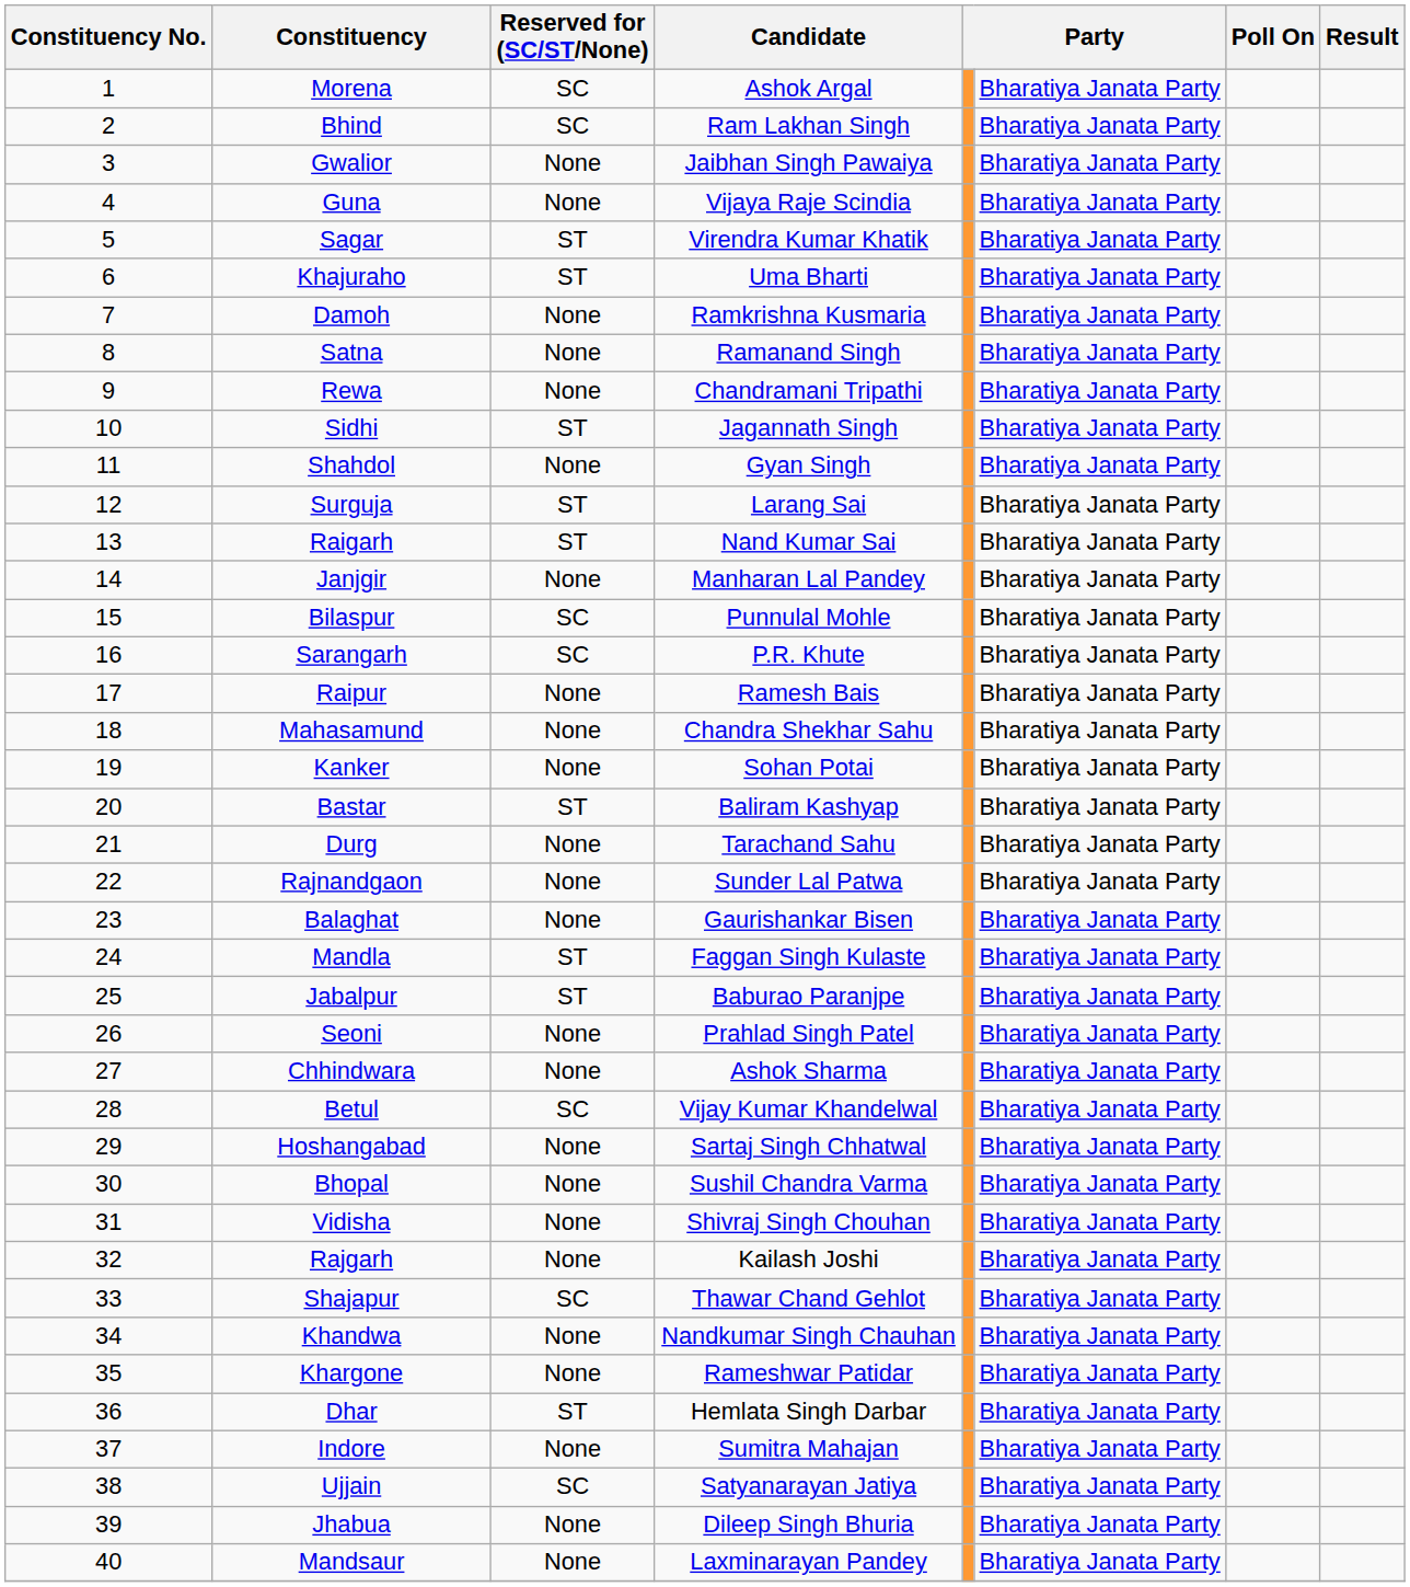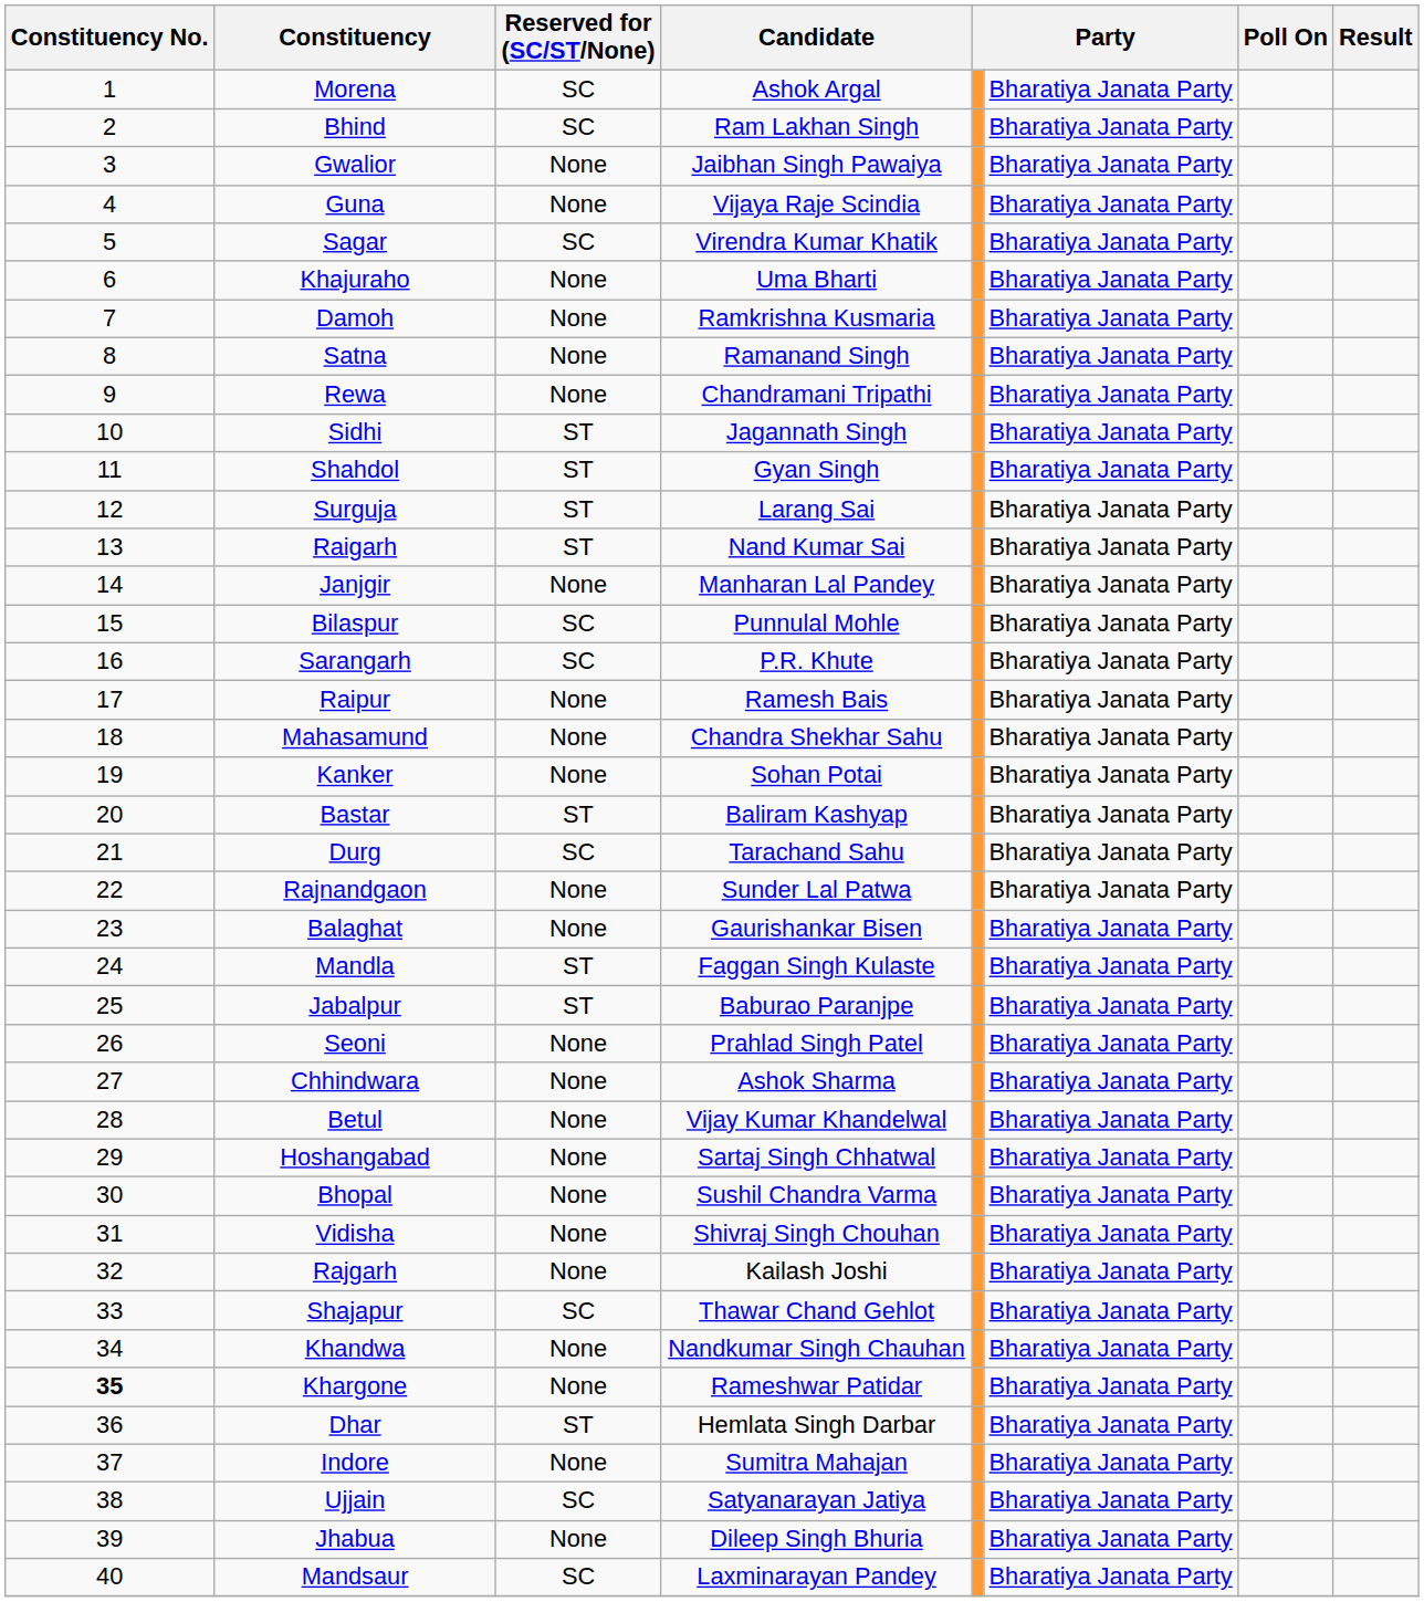 <table class="wikitable sortable" style="text-align:center">
 <tr>
 <th>Constituency No.</th>
 <th style="width:180px;">Constituency</th>
 <th>Reserved for<br>(<a href='#'>SC/ST</a>/None)</th>
 <th style="width:200px;">Candidate</th>
 <th colspan="2">Party</th>
 <th>Poll On</th>
 <th>Result</th>
 </tr>
 <tr>
 <td>1</td>
 <td><a href='#'>Morena</a></td>
 <td>SC</td>
 <td><a href='#'>Ashok Argal</a></td>
 <td bgcolor=#FF9933></td>
 <td><a href='#'>Bharatiya Janata Party</a></td>
 <td></td>
 <td></td>
 </tr>
 <tr>
 <td>2</td>
 <td><a href='#'>Bhind</a></td>
 <td>SC</td>
 <td><a href='#'>Ram Lakhan Singh</a></td>
 <td bgcolor=#FF9933></td>
 <td><a href='#'>Bharatiya Janata Party</a></td>
 <td></td>
 <td></td>
 </tr>
 <tr>
 <td>3</td>
 <td><a href='#'>Gwalior</a></td>
 <td>None</td>
 <td><a href='#'>Jaibhan Singh Pawaiya</a></td>
 <td bgcolor=#FF9933></td>
 <td><a href='#'>Bharatiya Janata Party</a></td>
 <td></td>
 <td></td>
 </tr>
 <tr>
 <td>4</td>
 <td><a href='#'>Guna</a></td>
 <td>None</td>
 <td><a href='#'>Vijaya Raje Scindia</a></td>
 <td bgcolor=#FF9933></td>
 <td><a href='#'>Bharatiya Janata Party</a></td>
 <td></td>
 <td></td>
 </tr>
 <tr>
 <td>5</td>
 <td><a href='#'>Sagar</a></td>
-<td>ST</td>
+<td>SC</td>
 <td><a href='#'>Virendra Kumar Khatik</a></td>
 <td bgcolor=#FF9933></td>
 <td><a href='#'>Bharatiya Janata Party</a></td>
 <td></td>
 <td></td>
 </tr>
 <tr>
 <td>6</td>
 <td><a href='#'>Khajuraho</a></td>
-<td>ST</td>
+<td>None</td>
 <td><a href='#'>Uma Bharti</a></td>
 <td bgcolor=#FF9933></td>
 <td><a href='#'>Bharatiya Janata Party</a></td>
 <td></td>
 <td></td>
 </tr>
 <tr>
 <td>7</td>
 <td><a href='#'>Damoh</a></td>
 <td>None</td>
 <td><a href='#'>Ramkrishna Kusmaria</a></td>
 <td bgcolor=#FF9933></td>
 <td><a href='#'>Bharatiya Janata Party</a></td>
 <td></td>
 <td></td>
 </tr>
 <tr>
 <td>8</td>
 <td><a href='#'>Satna</a></td>
 <td>None</td>
 <td><a href='#'>Ramanand Singh</a></td>
 <td bgcolor=#FF9933></td>
 <td><a href='#'>Bharatiya Janata Party</a></td>
 <td></td>
 <td></td>
 </tr>
 <tr>
 <td>9</td>
 <td><a href='#'>Rewa</a></td>
 <td>None</td>
 <td><a href='#'>Chandramani Tripathi</a></td>
 <td bgcolor=#FF9933></td>
 <td><a href='#'>Bharatiya Janata Party</a></td>
 <td></td>
 <td></td>
 </tr>
 <tr>
 <td>10</td>
 <td><a href='#'>Sidhi</a></td>
 <td>ST</td>
 <td><a href='#'>Jagannath Singh</a></td>
 <td bgcolor=#FF9933></td>
 <td><a href='#'>Bharatiya Janata Party</a></td>
 <td></td>
 <td></td>
 </tr>
 <tr>
 <td>11</td>
 <td><a href='#'>Shahdol</a></td>
-<td>None</td>
+<td>ST</td>
 <td><a href='#'>Gyan Singh</a></td>
 <td bgcolor=#FF9933></td>
 <td><a href='#'>Bharatiya Janata Party</a></td>
 <td></td>
 <td></td>
 </tr>
 <tr>
 <td>12</td>
 <td><a href='#'>Surguja</a></td>
 <td>ST</td>
 <td><a href='#'>Larang Sai</a></td>
 <td bgcolor=#FF9933></td>
 <td>Bharatiya Janata Party</td>
 <td></td>
 <td></td>
 </tr>
 <tr>
 <td>13</td>
 <td><a href='#'>Raigarh</a></td>
 <td>ST</td>
 <td><a href='#'>Nand Kumar Sai</a></td>
 <td bgcolor=#FF9933></td>
 <td>Bharatiya Janata Party</td>
 <td></td>
 <td></td>
 </tr>
 <tr>
 <td>14</td>
 <td><a href='#'>Janjgir</a></td>
 <td>None</td>
 <td><a href='#'>Manharan Lal Pandey</a></td>
 <td bgcolor=#FF9933></td>
 <td>Bharatiya Janata Party</td>
 <td></td>
 <td></td>
 </tr>
 <tr>
 <td>15</td>
 <td><a href='#'>Bilaspur</a></td>
 <td>SC</td>
 <td><a href='#'>Punnulal Mohle</a></td>
 <td bgcolor=#FF9933></td>
 <td>Bharatiya Janata Party</td>
 <td></td>
 <td></td>
 </tr>
 <tr>
 <td>16</td>
 <td><a href='#'>Sarangarh</a></td>
 <td>SC</td>
 <td><a href='#'>P.R. Khute</a></td>
 <td bgcolor=#FF9933></td>
 <td>Bharatiya Janata Party</td>
 <td></td>
 <td></td>
 </tr>
 <tr>
 <td>17</td>
 <td><a href='#'>Raipur</a></td>
 <td>None</td>
 <td><a href='#'>Ramesh Bais</a></td>
 <td bgcolor=#FF9933></td>
 <td>Bharatiya Janata Party</td>
 <td></td>
 <td></td>
 </tr>
 <tr>
 <td>18</td>
 <td><a href='#'>Mahasamund</a></td>
 <td>None</td>
 <td><a href='#'>Chandra Shekhar Sahu</a></td>
 <td bgcolor=#FF9933></td>
 <td>Bharatiya Janata Party</td>
 <td></td>
 <td></td>
 </tr>
 <tr>
 <td>19</td>
 <td><a href='#'>Kanker</a></td>
 <td>None</td>
 <td><a href='#'>Sohan Potai</a></td>
 <td bgcolor=#FF9933></td>
 <td>Bharatiya Janata Party</td>
 <td></td>
 <td></td>
 </tr>
 <tr>
 <td>20</td>
 <td><a href='#'>Bastar</a></td>
 <td>ST</td>
 <td><a href='#'>Baliram Kashyap</a></td>
 <td bgcolor=#FF9933></td>
 <td>Bharatiya Janata Party</td>
 <td></td>
 <td></td>
 </tr>
 <tr>
 <td>21</td>
 <td><a href='#'>Durg</a></td>
-<td>None</td>
+<td>SC</td>
 <td><a href='#'>Tarachand Sahu</a></td>
 <td bgcolor=#FF9933></td>
 <td>Bharatiya Janata Party</td>
 <td></td>
 <td></td>
 </tr>
 <tr>
 <td>22</td>
 <td><a href='#'>Rajnandgaon</a></td>
 <td>None</td>
 <td><a href='#'>Sunder Lal Patwa</a></td>
 <td bgcolor=#FF9933></td>
 <td>Bharatiya Janata Party</td>
 <td></td>
 <td></td>
 </tr>
 <tr>
 <td>23</td>
 <td><a href='#'>Balaghat</a></td>
 <td>None</td>
 <td><a href='#'>Gaurishankar Bisen</a></td>
 <td bgcolor=#FF9933></td>
 <td><a href='#'>Bharatiya Janata Party</a></td>
 <td></td>
 <td></td>
 </tr>
 <tr>
 <td>24</td>
 <td><a href='#'>Mandla</a></td>
 <td>ST</td>
 <td><a href='#'>Faggan Singh Kulaste</a></td>
 <td bgcolor=#FF9933></td>
 <td><a href='#'>Bharatiya Janata Party</a></td>
 <td></td>
 <td></td>
 </tr>
 <tr>
 <td>25</td>
 <td><a href='#'>Jabalpur</a></td>
 <td>ST</td>
 <td><a href='#'>Baburao Paranjpe</a></td>
 <td bgcolor=#FF9933></td>
 <td><a href='#'>Bharatiya Janata Party</a></td>
 <td></td>
 <td></td>
 </tr>
 <tr>
 <td>26</td>
 <td><a href='#'>Seoni</a></td>
 <td>None</td>
 <td><a href='#'>Prahlad Singh Patel</a></td>
 <td bgcolor=#FF9933></td>
 <td><a href='#'>Bharatiya Janata Party</a></td>
 <td></td>
 <td></td>
 </tr>
 <tr>
 <td>27</td>
 <td><a href='#'>Chhindwara</a></td>
 <td>None</td>
 <td><a href='#'>Ashok Sharma</a></td>
 <td bgcolor=#FF9933></td>
 <td><a href='#'>Bharatiya Janata Party</a></td>
 <td></td>
 <td></td>
 </tr>
 <tr>
 <td>28</td>
 <td><a href='#'>Betul</a></td>
-<td>SC</td>
+<td>None</td>
 <td><a href='#'>Vijay Kumar Khandelwal</a></td>
 <td bgcolor=#FF9933></td>
 <td><a href='#'>Bharatiya Janata Party</a></td>
 <td></td>
 <td></td>
 </tr>
 <tr>
 <td>29</td>
 <td><a href='#'>Hoshangabad</a></td>
 <td>None</td>
 <td><a href='#'>Sartaj Singh Chhatwal</a></td>
 <td bgcolor=#FF9933></td>
 <td><a href='#'>Bharatiya Janata Party</a></td>
 <td></td>
 <td></td>
 </tr>
 <tr>
 <td>30</td>
 <td><a href='#'>Bhopal</a></td>
 <td>None</td>
 <td><a href='#'>Sushil Chandra Varma</a></td>
 <td bgcolor=#FF9933></td>
 <td><a href='#'>Bharatiya Janata Party</a></td>
 <td></td>
 <td></td>
 </tr>
 <tr>
 <td>31</td>
 <td><a href='#'>Vidisha</a></td>
 <td>None</td>
 <td><a href='#'>Shivraj Singh Chouhan</a></td>
 <td bgcolor=#FF9933></td>
 <td><a href='#'>Bharatiya Janata Party</a></td>
 <td></td>
 <td></td>
 </tr>
 <tr>
 <td>32</td>
 <td><a href='#'>Rajgarh</a></td>
 <td>None</td>
 <td>Kailash Joshi</td>
 <td bgcolor=#FF9933></td>
 <td><a href='#'>Bharatiya Janata Party</a></td>
 <td></td>
 <td></td>
 </tr>
 <tr>
 <td>33</td>
 <td><a href='#'>Shajapur</a></td>
 <td>SC</td>
 <td><a href='#'>Thawar Chand Gehlot</a></td>
 <td bgcolor=#FF9933></td>
 <td><a href='#'>Bharatiya Janata Party</a></td>
 <td></td>
 <td></td>
 </tr>
 <tr>
 <td>34</td>
 <td><a href='#'>Khandwa</a></td>
 <td>None</td>
 <td><a href='#'>Nandkumar Singh Chauhan</a></td>
 <td bgcolor=#FF9933></td>
 <td><a href='#'>Bharatiya Janata Party</a></td>
 <td></td>
 <td></td>
 </tr>
 <tr>
-<td>35</td>
+<td><strong>35</strong></td>
 <td><a href='#'>Khargone</a></td>
 <td>None</td>
 <td><a href='#'>Rameshwar Patidar</a></td>
 <td bgcolor=#FF9933></td>
 <td><a href='#'>Bharatiya Janata Party</a></td>
 <td></td>
 <td></td>
 </tr>
 <tr>
 <td>36</td>
 <td><a href='#'>Dhar</a></td>
 <td>ST</td>
 <td>Hemlata Singh Darbar</td>
 <td bgcolor=#FF9933></td>
 <td><a href='#'>Bharatiya Janata Party</a></td>
 <td></td>
 <td></td>
 </tr>
 <tr>
 <td>37</td>
 <td><a href='#'>Indore</a></td>
 <td>None</td>
 <td><a href='#'>Sumitra Mahajan</a></td>
 <td bgcolor=#FF9933></td>
 <td><a href='#'>Bharatiya Janata Party</a></td>
 <td></td>
 <td></td>
 </tr>
 <tr>
 <td>38</td>
 <td><a href='#'>Ujjain</a></td>
 <td>SC</td>
 <td><a href='#'>Satyanarayan Jatiya</a></td>
 <td bgcolor=#FF9933></td>
 <td><a href='#'>Bharatiya Janata Party</a></td>
 <td></td>
 <td></td>
 </tr>
 <tr>
 <td>39</td>
 <td><a href='#'>Jhabua</a></td>
 <td>None</td>
 <td><a href='#'>Dileep Singh Bhuria</a></td>
 <td bgcolor=#FF9933></td>
 <td><a href='#'>Bharatiya Janata Party</a></td>
 <td></td>
 <td></td>
 </tr>
 <tr>
 <td>40</td>
 <td><a href='#'>Mandsaur</a></td>
-<td>None</td>
+<td>SC</td>
 <td><a href='#'>Laxminarayan Pandey</a></td>
 <td bgcolor=#FF9933></td>
 <td><a href='#'>Bharatiya Janata Party</a></td>
 <td></td>
 <td></td>
 </tr>
 <tr>
 </tr>
 </table>
